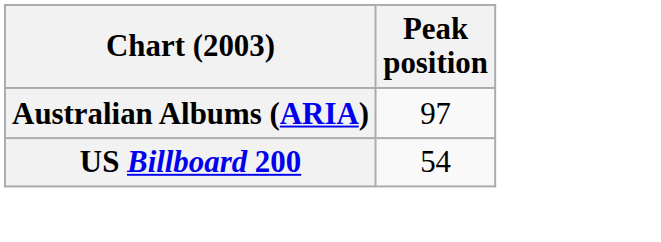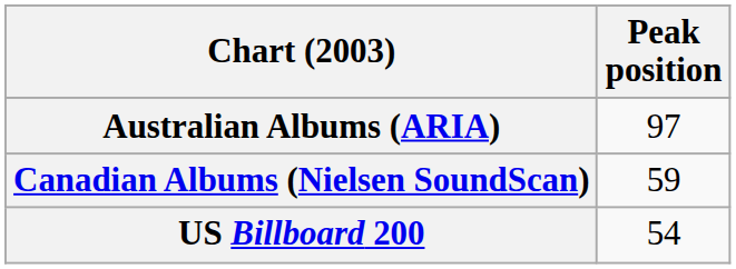 <table class="wikitable sortable plainrowheaders">
 <tr>
 <th scope="col">Chart (2003)</th>
 <th scope="col">Peak<br>position</th>
 </tr>
 <tr>
 <th scope="row">Australian Albums (<a href='#'>ARIA</a>)</th>
 <td align="center">97</td>
 </tr>
 <tr>
+<th scope="row"><a href='#'>Canadian Albums</a> (<a href='#'>Nielsen SoundScan</a>)</th>
+<td align="center">59</td>
+</tr>
+<tr>
 <th scope="row">US <a href='#'><em>Billboard</em> 200</a></th>
 <td align="center">54</td>
 </tr>
 </table>
